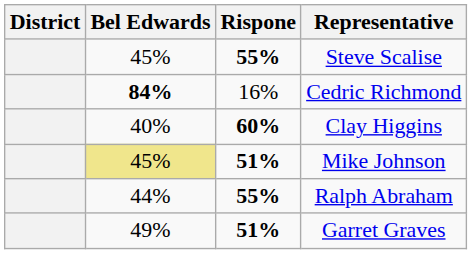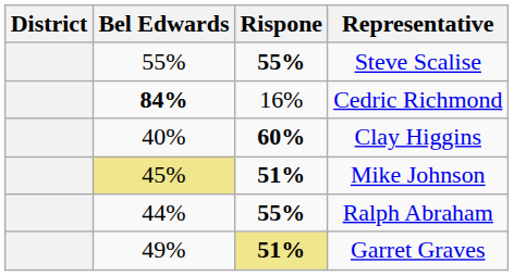 <table class=wikitable>
 <tr>
 <th>District</th>
 <th>Bel Edwards</th>
 <th>Rispone</th>
 <th>Representative</th>
 </tr>
 <tr align=center>
 <th></th>
-<td>45%</td>
+<td>55%</td>
 <td><strong>55%</strong></td>
 <td><a href='#'>Steve Scalise</a></td>
 </tr>
 <tr align=center>
 <th></th>
 <td><strong>84%</strong></td>
 <td>16%</td>
 <td><a href='#'>Cedric Richmond</a></td>
 </tr>
 <tr align=center>
 <th></th>
 <td>40%</td>
 <td><strong>60%</strong></td>
 <td><a href='#'>Clay Higgins</a></td>
 </tr>
 <tr align=center>
 <th></th>
 <td style="background: khaki;">45%</td>
 <td><strong>51%</strong></td>
 <td><a href='#'>Mike Johnson</a></td>
 </tr>
 <tr align=center>
 <th></th>
 <td>44%</td>
 <td><strong>55%</strong></td>
 <td><a href='#'>Ralph Abraham</a></td>
 </tr>
 <tr align=center>
 <th></th>
 <td>49%</td>
-<td><strong>51%</strong></td>
+<td style="background: khaki;"><strong>51%</strong></td>
 <td><a href='#'>Garret Graves</a></td>
 </tr>
 </table>
